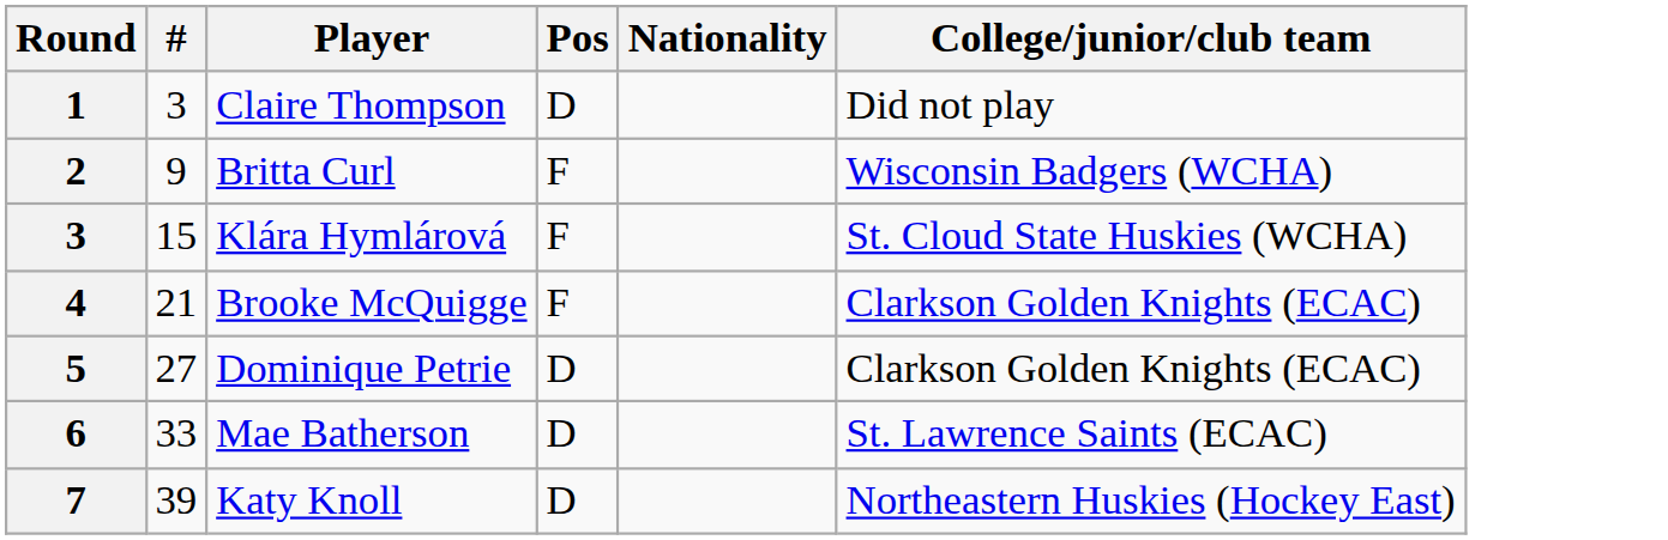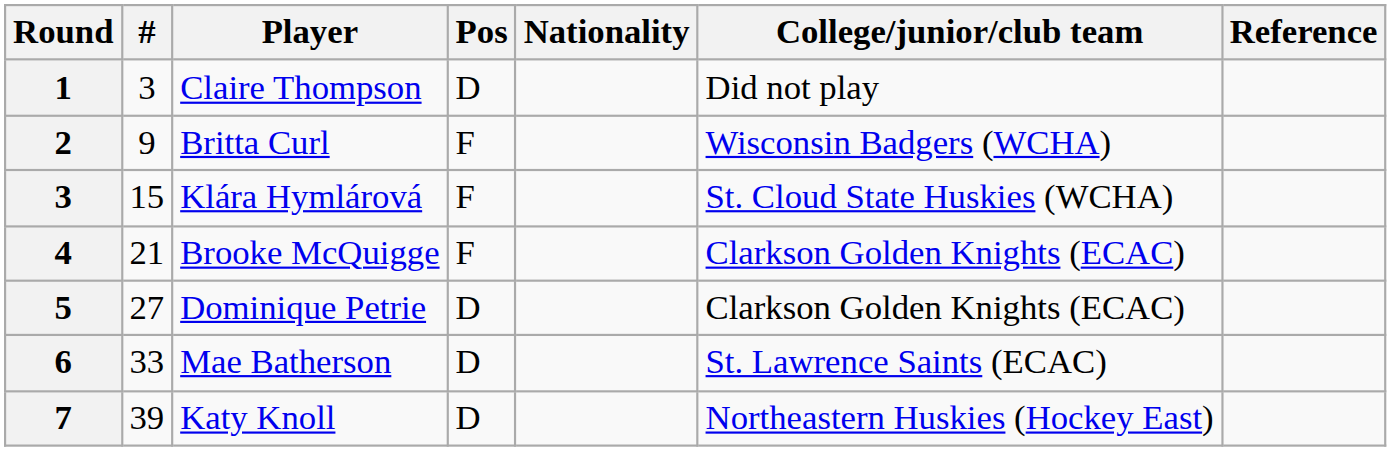 <table class="wikitable">
 <tr>
 <th scope="col">Round</th>
 <th scope="col">#</th>
 <th scope="col">Player</th>
 <th scope="col">Pos</th>
 <th scope="col">Nationality</th>
 <th scope="col">College/junior/club team</th>
+<th scope="col">Reference</th>
 </tr>
 <tr>
 <th scope="row" style="text-align:center;">1</th>
 <td style="text-align:center;">3</td>
 <td><a href='#'>Claire Thompson</a></td>
 <td>D</td>
 <td></td>
 <td>Did not play</td>
+<td></td>
 </tr>
 <tr>
 <th scope="row" style="text-align:center;">2</th>
 <td style="text-align:center;">9</td>
 <td><a href='#'>Britta Curl</a></td>
 <td>F</td>
 <td></td>
 <td><a href='#'>Wisconsin Badgers</a> (<a href='#'>WCHA</a>)</td>
+<td></td>
 </tr>
 <tr>
 <th scope="row" style="text-align:center;">3</th>
 <td style="text-align:center;">15</td>
 <td><a href='#'>Klára Hymlárová</a></td>
 <td>F</td>
 <td></td>
 <td><a href='#'>St. Cloud State Huskies</a> (WCHA)</td>
+<td></td>
 </tr>
 <tr>
 <th scope="row" style="text-align:center;">4</th>
 <td style="text-align:center;">21</td>
 <td><a href='#'>Brooke McQuigge</a></td>
 <td>F</td>
 <td></td>
 <td><a href='#'>Clarkson Golden Knights</a> (<a href='#'>ECAC</a>)</td>
+<td></td>
 </tr>
 <tr>
 <th scope="row" style="text-align:center;">5</th>
 <td style="text-align:center;">27</td>
 <td><a href='#'>Dominique Petrie</a></td>
 <td>D</td>
 <td></td>
 <td>Clarkson Golden Knights (ECAC)</td>
+<td></td>
 </tr>
 <tr>
 <th scope="row" style="text-align:center;">6</th>
 <td style="text-align:center;">33</td>
 <td><a href='#'>Mae Batherson</a></td>
 <td>D</td>
 <td></td>
 <td><a href='#'>St. Lawrence Saints</a> (ECAC)</td>
+<td></td>
 </tr>
 <tr>
 <th scope="row" style="text-align:center;">7</th>
 <td style="text-align:center;">39</td>
 <td><a href='#'>Katy Knoll</a></td>
 <td>D</td>
 <td></td>
 <td><a href='#'>Northeastern Huskies</a> (<a href='#'>Hockey East</a>)</td>
+<td></td>
 </tr>
 </table>
